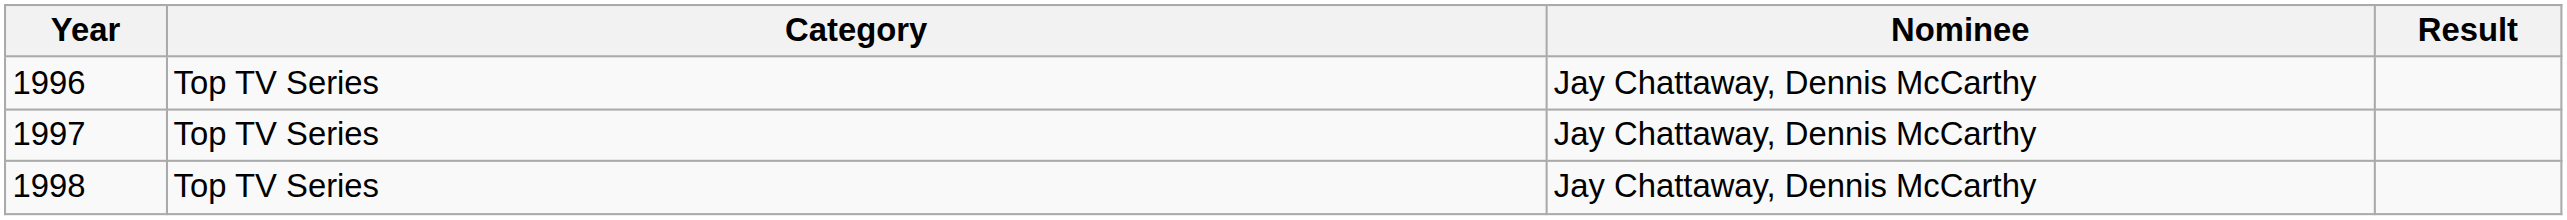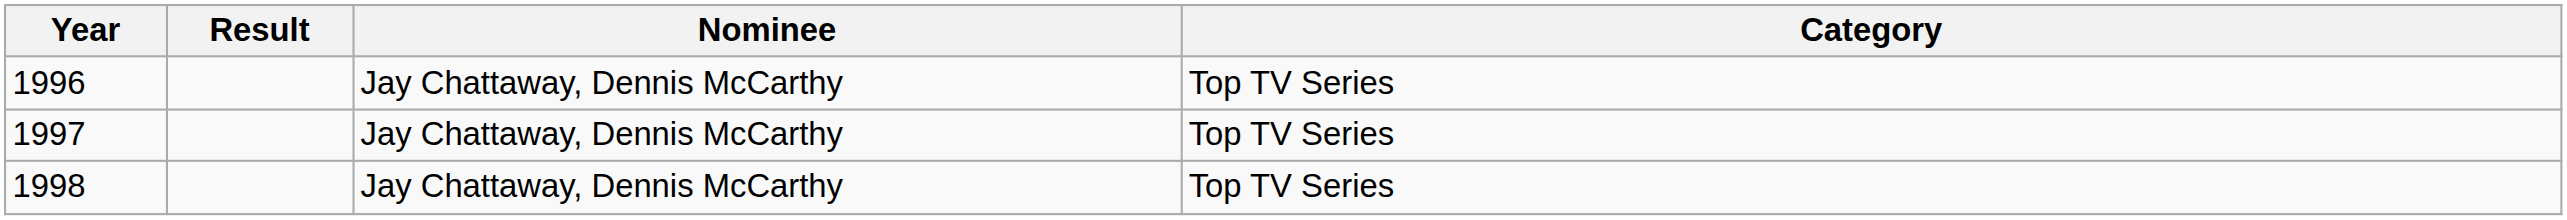 <table class="wikitable">
 <tr>
 <th width="3.5%">Year</th>
+<th width="3.5%">Result</th>
+<th width="18%">Nominee</th>
 <th width="30%">Category</th>
-<th width="18%">Nominee</th>
-<th width="3.5%">Result</th>
 </tr>
 <tr>
 <td>1996</td>
+<td></td>
+<td>Jay Chattaway, Dennis McCarthy</td>
 <td>Top TV Series</td>
-<td>Jay Chattaway, Dennis McCarthy</td>
-<td></td>
 </tr>
 <tr>
 <td>1997</td>
+<td></td>
+<td>Jay Chattaway, Dennis McCarthy</td>
 <td>Top TV Series</td>
-<td>Jay Chattaway, Dennis McCarthy</td>
-<td></td>
 </tr>
 <tr>
 <td>1998</td>
+<td></td>
+<td>Jay Chattaway, Dennis McCarthy</td>
 <td>Top TV Series</td>
-<td>Jay Chattaway, Dennis McCarthy</td>
-<td></td>
 </tr>
 </table>
